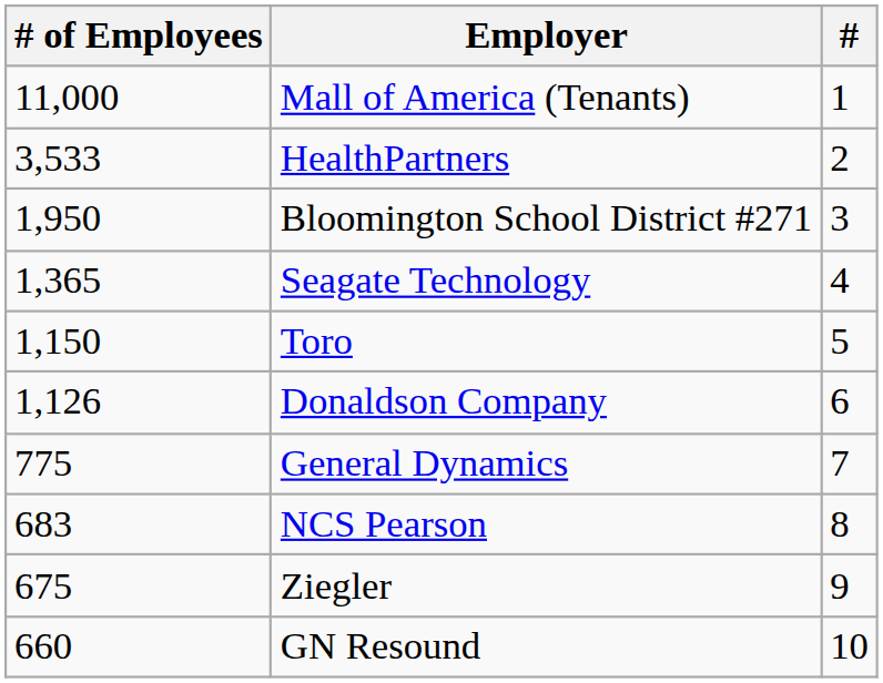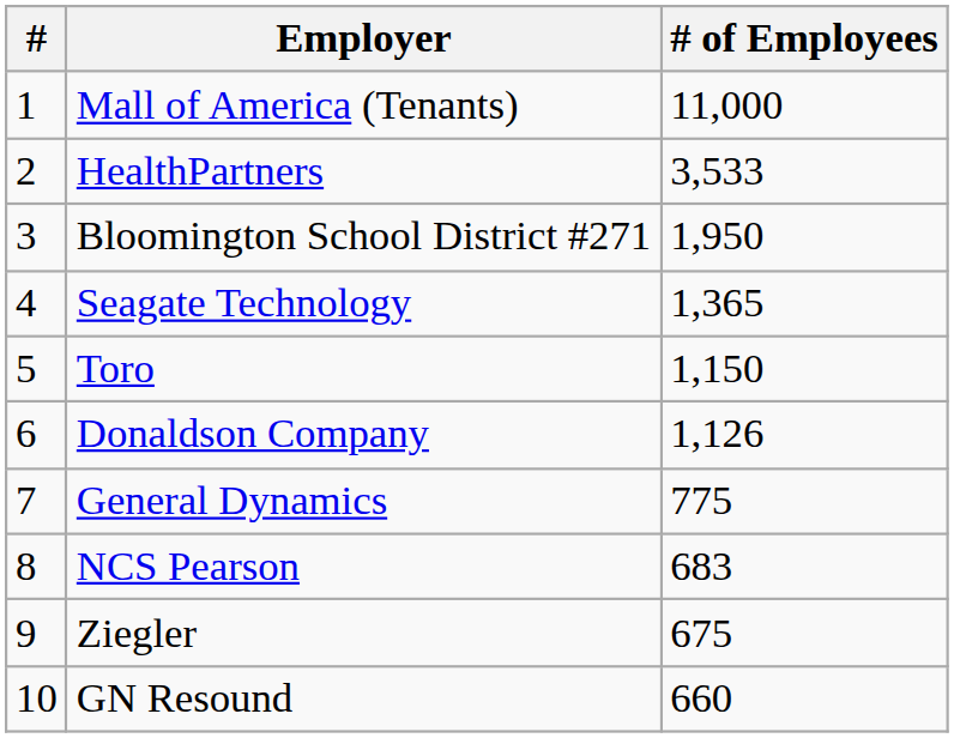 <table class="wikitable sortable">
 <tr>
+<th>#</th>
+<th>Employer</th>
 <th># of Employees</th>
-<th>Employer</th>
-<th>#</th>
 </tr>
 <tr>
+<td>1</td>
+<td><a href='#'>Mall of America</a> (Tenants)</td>
 <td>11,000</td>
-<td><a href='#'>Mall of America</a> (Tenants)</td>
-<td>1</td>
 </tr>
 <tr>
+<td>2</td>
+<td><a href='#'>HealthPartners</a></td>
 <td>3,533</td>
-<td><a href='#'>HealthPartners</a></td>
-<td>2</td>
 </tr>
 <tr>
+<td>3</td>
+<td>Bloomington School District #271</td>
 <td>1,950</td>
-<td>Bloomington School District #271</td>
-<td>3</td>
 </tr>
 <tr>
+<td>4</td>
+<td><a href='#'>Seagate Technology</a></td>
 <td>1,365</td>
-<td><a href='#'>Seagate Technology</a></td>
-<td>4</td>
 </tr>
 <tr>
+<td>5</td>
+<td><a href='#'>Toro</a></td>
 <td>1,150</td>
-<td><a href='#'>Toro</a></td>
-<td>5</td>
 </tr>
 <tr>
+<td>6</td>
+<td><a href='#'>Donaldson Company</a></td>
 <td>1,126</td>
-<td><a href='#'>Donaldson Company</a></td>
-<td>6</td>
 </tr>
 <tr>
+<td>7</td>
+<td><a href='#'>General Dynamics</a></td>
 <td>775</td>
-<td><a href='#'>General Dynamics</a></td>
-<td>7</td>
 </tr>
 <tr>
+<td>8</td>
+<td><a href='#'>NCS Pearson</a></td>
 <td>683</td>
-<td><a href='#'>NCS Pearson</a></td>
-<td>8</td>
 </tr>
 <tr>
+<td>9</td>
+<td>Ziegler</td>
 <td>675</td>
-<td>Ziegler</td>
-<td>9</td>
 </tr>
 <tr>
+<td>10</td>
+<td>GN Resound</td>
 <td>660</td>
-<td>GN Resound</td>
-<td>10</td>
 </tr>
 </table>
